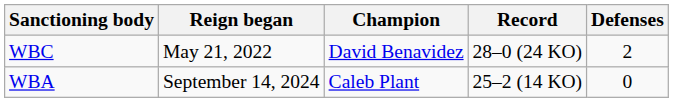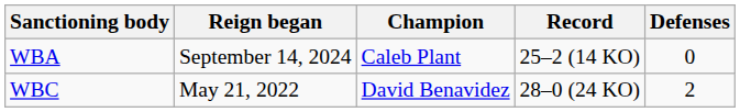 <table class="wikitable">
 <tr>
 <th>Sanctioning body</th>
 <th>Reign began</th>
 <th>Champion</th>
 <th>Record</th>
 <th>Defenses</th>
 </tr>
 <tr>
+<td><a href='#'>WBA</a></td>
+<td>September 14, 2024</td>
+<td><a href='#'>Caleb Plant</a></td>
+<td>25–2 (14 KO)</td>
+<td align=center>0</td>
+</tr>
+<tr>
 <td><a href='#'>WBC</a></td>
 <td>May 21, 2022</td>
 <td><a href='#'>David Benavidez</a></td>
 <td>28–0 (24 KO)</td>
 <td align=center>2</td>
 </tr>
-<tr>
-<td><a href='#'>WBA</a></td>
-<td>September 14, 2024</td>
-<td><a href='#'>Caleb Plant</a></td>
-<td>25–2 (14 KO)</td>
-<td align=center>0</td>
-</tr>
 </table>
